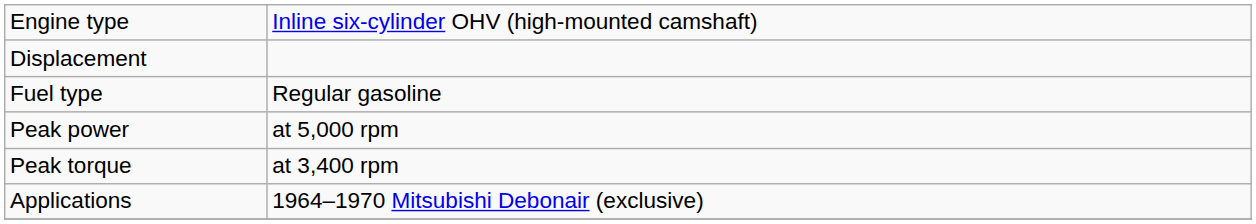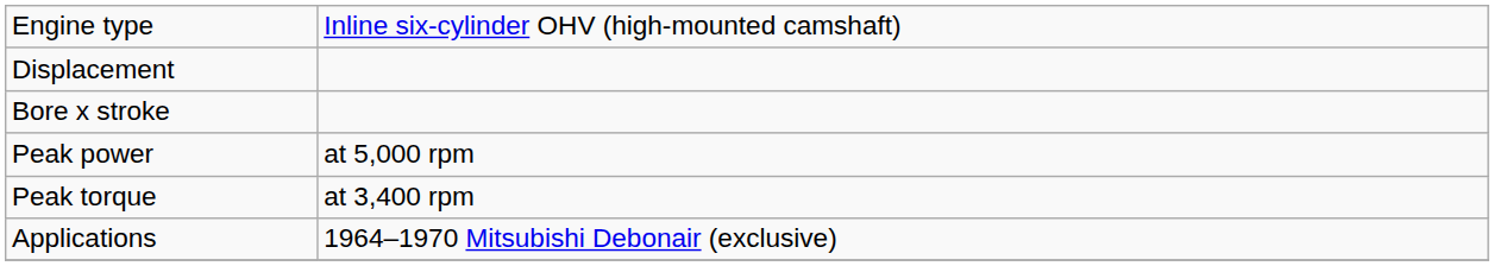 <table class="wikitable" style="width:70%;">
 <tr>
 <td style="width:16%;">Engine type</td>
 <td style="width:60%;"><a href='#'>Inline six-cylinder</a> OHV (high-mounted camshaft)</td>
 </tr>
 <tr>
 <td>Displacement</td>
 <td></td>
 </tr>
 <tr>
-<td>Fuel type</td>
-<td>Regular gasoline</td>
+<td>Bore x stroke</td>
+<td></td>
 </tr>
 <tr>
 <td>Peak power</td>
 <td> at 5,000 rpm</td>
 </tr>
 <tr>
 <td>Peak torque</td>
 <td> at 3,400 rpm</td>
 </tr>
 <tr>
 <td>Applications</td>
 <td>1964–1970 <a href='#'>Mitsubishi Debonair</a> (exclusive)</td>
 </tr>
 <tr>
 </tr>
 </table>
